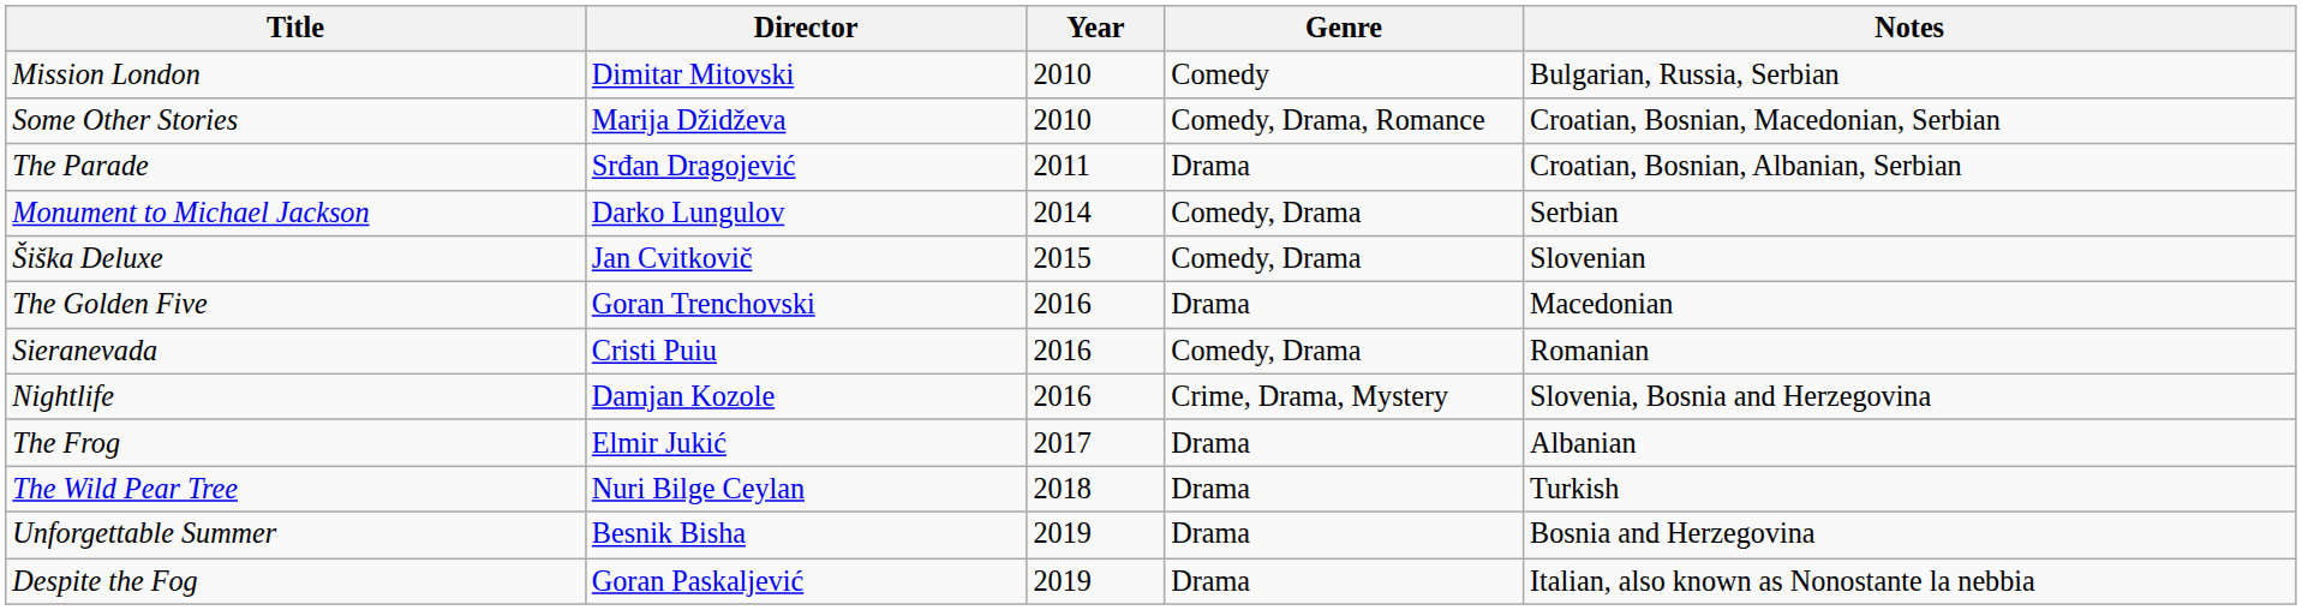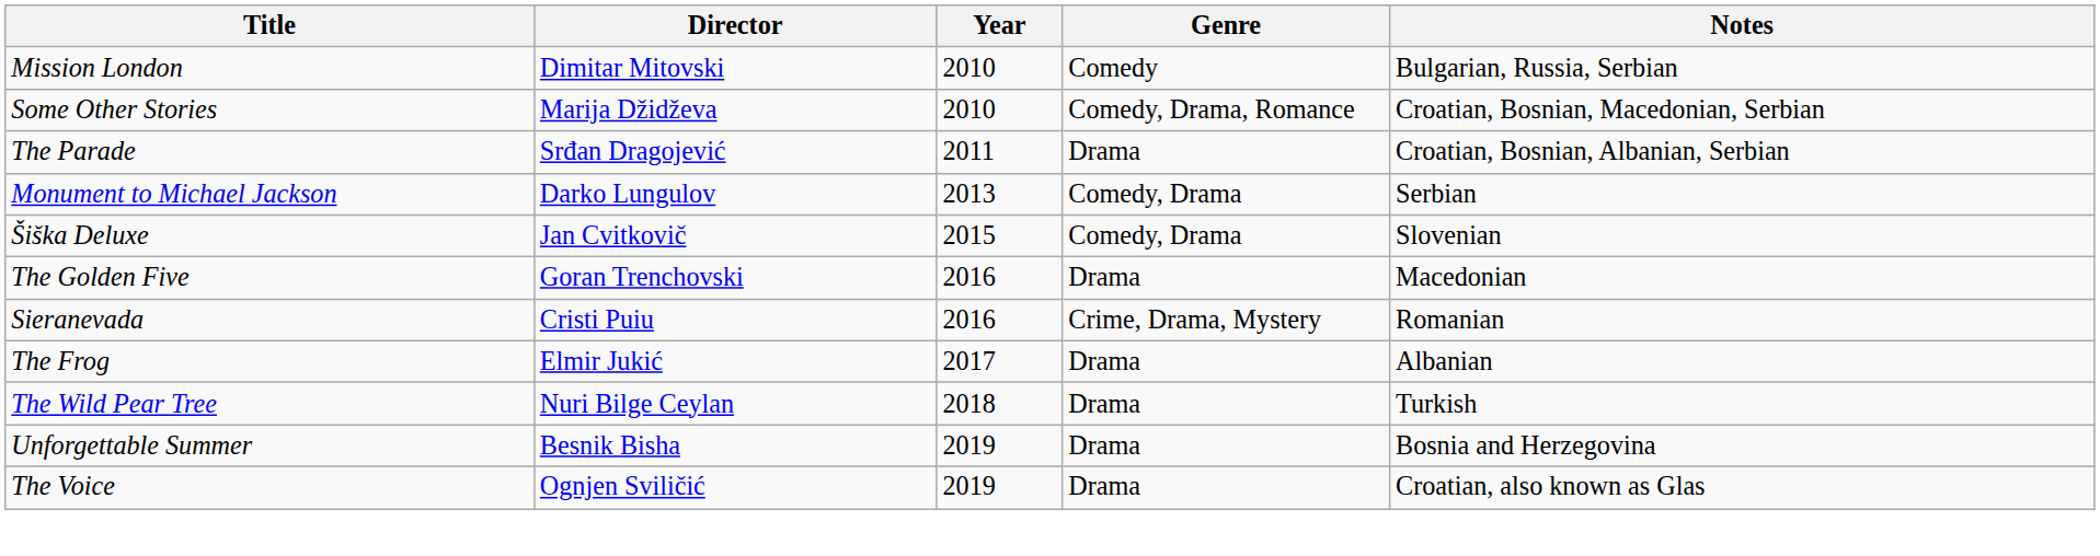 <table class="wikitable" width= "100%">
 <tr>
 <th width=21%>Title</th>
 <th width=16%>Director</th>
 <th width=5%>Year</th>
 <th width=13%>Genre</th>
 <th width=28%>Notes</th>
 </tr>
 <tr>
 <td><em> Mission London</em></td>
 <td><a href='#'>Dimitar Mitovski</a></td>
 <td>2010</td>
 <td>Comedy</td>
 <td>Bulgarian, Russia, Serbian</td>
 </tr>
 <tr>
 <td><em> Some Other Stories</em></td>
 <td><a href='#'>Marija Džidževa</a></td>
 <td>2010</td>
 <td>Comedy, Drama, Romance</td>
 <td>Croatian, Bosnian, Macedonian, Serbian</td>
 </tr>
 <tr>
 <td><em> The Parade</em></td>
 <td><a href='#'>Srđan Dragojević</a></td>
 <td>2011</td>
 <td>Drama</td>
 <td>Croatian, Bosnian, Albanian, Serbian</td>
 </tr>
 <tr>
 <td><em><a href='#'>Monument to Michael Jackson</a></em></td>
 <td><a href='#'>Darko Lungulov</a></td>
-<td>2014</td>
+<td>2013</td>
 <td>Comedy, Drama</td>
 <td>Serbian</td>
 </tr>
 <tr>
 <td><em> Šiška Deluxe</em></td>
 <td><a href='#'>Jan Cvitkovič</a></td>
 <td>2015</td>
 <td>Comedy, Drama</td>
 <td>Slovenian</td>
 </tr>
 <tr>
 <td><em> The Golden Five</em></td>
 <td><a href='#'>Goran Trenchovski</a></td>
 <td>2016</td>
 <td>Drama</td>
 <td>Macedonian</td>
 </tr>
 <tr>
 <td><em> Sieranevada</em></td>
 <td><a href='#'>Cristi Puiu</a></td>
 <td>2016</td>
-<td>Comedy, Drama</td>
+<td>Crime, Drama, Mystery</td>
 <td>Romanian</td>
-</tr>
-<tr>
-<td><em> Nightlife</em></td>
-<td><a href='#'>Damjan Kozole</a></td>
-<td>2016</td>
-<td>Crime, Drama, Mystery</td>
-<td>Slovenia, Bosnia and Herzegovina</td>
 </tr>
 <tr>
 <td><em> The Frog</em></td>
 <td><a href='#'>Elmir Jukić</a></td>
 <td>2017</td>
 <td>Drama</td>
 <td>Albanian</td>
 </tr>
 <tr>
 <td><em><a href='#'>The Wild Pear Tree</a></em></td>
 <td><a href='#'>Nuri Bilge Ceylan</a></td>
 <td>2018</td>
 <td>Drama</td>
 <td>Turkish</td>
 </tr>
 <tr>
 <td><em>Unforgettable Summer</em></td>
 <td><a href='#'>Besnik Bisha</a></td>
 <td>2019</td>
 <td>Drama</td>
 <td>Bosnia and Herzegovina</td>
 </tr>
 <tr>
-<td><em>Despite the Fog</em></td>
-<td><a href='#'>Goran Paskaljević</a></td>
+<td><em>The Voice</em></td>
+<td><a href='#'>Ognjen Sviličić</a></td>
 <td>2019</td>
 <td>Drama</td>
-<td>Italian, also known as Nonostante la nebbia</td>
+<td>Croatian, also known as Glas</td>
 </tr>
 </table>
